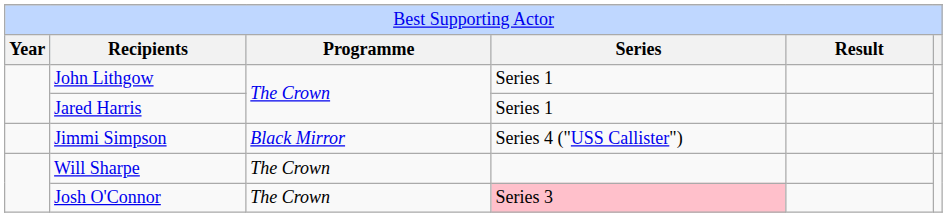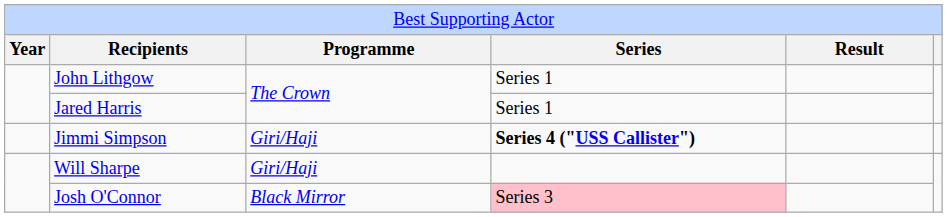 <table class="wikitable plainrowheaders" style="font-size: 90%" width=85%>
 <tr>
 </tr>
 <tr ---- bgcolor="#bfd7ff">
 <td colspan=6 align=center><a href='#'>Best Supporting Actor</a></td>
 </tr>
 <tr ---- bgcolor="#ebf5ff">
 <th scope="col" style="width:2%;">Year</th>
 <th scope="col" style="width:20%;">Recipients</th>
 <th scope="col" style="width:25%;">Programme</th>
 <th scope="col" style="width:30%;">Series</th>
 <th scope="col" style="width:15%;">Result</th>
 <th scope="col" class="unsortable" style="width:1%;"></th>
 </tr>
 <tr>
 <td rowspan="2"></td>
 <td><a href='#'>John Lithgow</a></td>
 <td rowspan="2"><em><a href='#'>The Crown</a></em></td>
 <td>Series 1</td>
 <td></td>
 <td rowspan="2"></td>
 </tr>
 <tr>
 <td><a href='#'>Jared Harris</a></td>
 <td>Series 1</td>
 <td></td>
 </tr>
 <tr>
 <td></td>
 <td><a href='#'>Jimmi Simpson</a></td>
-<td><em><a href='#'>Black Mirror</a></em></td>
-<td>Series 4 ("<a href='#'>USS Callister</a>")</td>
+<td><em><a href='#'>Giri/Haji</a></em></td>
+<td><strong>Series 4 ("<a href='#'>USS Callister</a>")</strong></td>
 <td></td>
 <td></td>
 </tr>
 <tr>
 <td rowspan="2"></td>
 <td><a href='#'>Will Sharpe</a></td>
-<td><em>The Crown</em></td>
+<td><em><a href='#'>Giri/Haji</a></em></td>
 <td></td>
 <td></td>
 <td rowspan="2"></td>
 </tr>
 <tr>
 <td><a href='#'>Josh O'Connor</a></td>
-<td><em>The Crown</em></td>
+<td><em><a href='#'>Black Mirror</a></em></td>
 <td style="background: pink;">Series 3</td>
 <td></td>
 </tr>
 </table>
